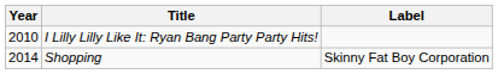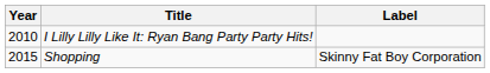 <table class="wikitable sortable">
 <tr>
 <th>Year</th>
 <th>Title</th>
 <th>Label</th>
 </tr>
 <tr>
 <td>2010</td>
 <td><em>I Lilly Lilly Like It: Ryan Bang Party Party Hits!</em></td>
 <td></td>
 </tr>
 <tr>
-<td>2014</td>
+<td>2015</td>
 <td><em>Shopping</em></td>
 <td>Skinny Fat Boy Corporation</td>
 </tr>
 </table>
